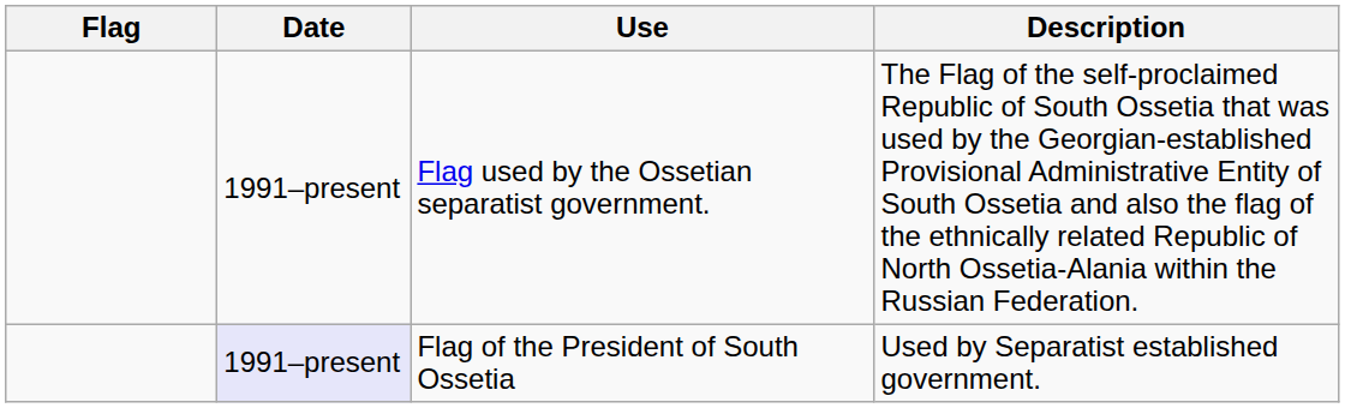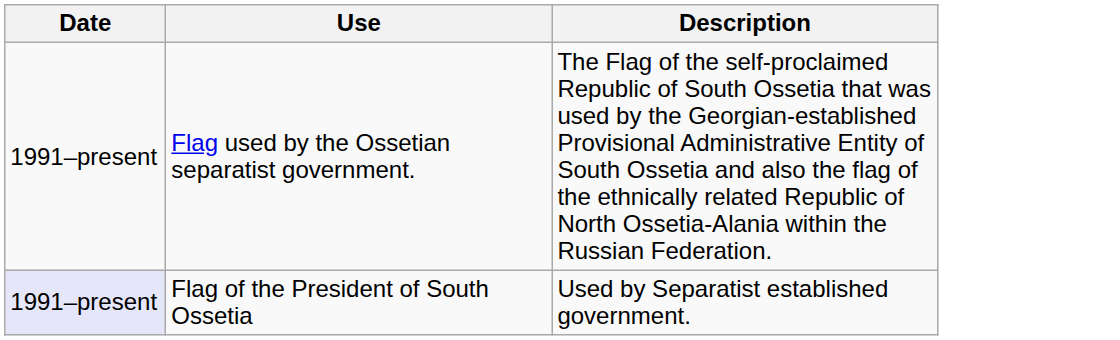 <table class="wikitable">
 <tr>
-<th style="width:110px;">Flag</th>
 <th style="width:100px;">Date</th>
 <th style="width:250px;">Use</th>
 <th style="width:250px;">Description</th>
 </tr>
 <tr>
-<td></td>
 <td>1991–present</td>
 <td><a href='#'>Flag</a> used by the Ossetian separatist government.</td>
 <td>The Flag of the self-proclaimed Republic of South Ossetia that was used by the Georgian-established Provisional Administrative Entity of South Ossetia and also the flag of the ethnically related Republic of North Ossetia-Alania within the Russian Federation.</td>
 </tr>
 <tr>
-<td></td>
 <td style="background: lavender;">1991–present</td>
 <td>Flag of the President of South Ossetia</td>
 <td>Used by Separatist established government.</td>
 </tr>
 </table>
